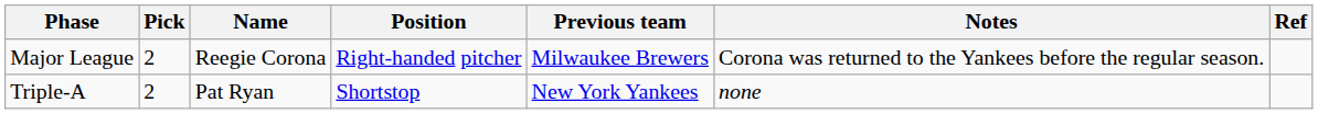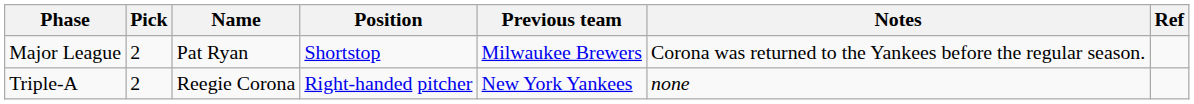 <table class="wikitable sortable">
 <tr>
 <th>Phase</th>
 <th>Pick</th>
 <th>Name</th>
 <th>Position</th>
 <th>Previous team</th>
 <th>Notes</th>
 <th>Ref</th>
 </tr>
 <tr>
 <td>Major League</td>
 <td>2</td>
-<td>Reegie Corona</td>
-<td><a href='#'>Right-handed</a> <a href='#'>pitcher</a></td>
+<td>Pat Ryan</td>
+<td><a href='#'>Shortstop</a></td>
 <td><a href='#'>Milwaukee Brewers</a></td>
 <td>Corona was returned to the Yankees before the regular season.</td>
 <td></td>
 </tr>
 <tr>
 <td>Triple-A</td>
 <td>2</td>
-<td>Pat Ryan</td>
-<td><a href='#'>Shortstop</a></td>
+<td>Reegie Corona</td>
+<td><a href='#'>Right-handed</a> <a href='#'>pitcher</a></td>
 <td><a href='#'>New York Yankees</a></td>
 <td><em>none</em></td>
 <td></td>
 </tr>
 </table>
